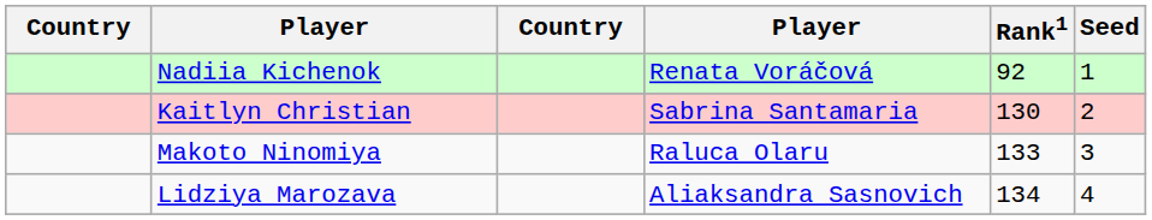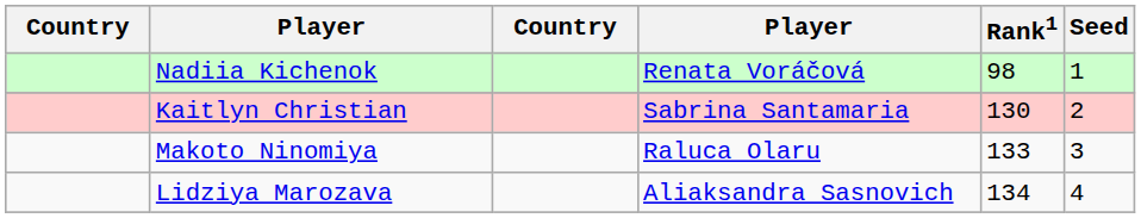 <table class="sortable wikitable">
 <tr>
 <th width="70">Country</th>
 <th width="175">Player</th>
 <th width="70">Country</th>
 <th width="175">Player</th>
 <th>Rank<sup>1</sup></th>
 <th>Seed</th>
 </tr>
 <tr style="background:#cfc;">
 <td></td>
 <td><a href='#'>Nadiia Kichenok</a></td>
 <td></td>
 <td><a href='#'>Renata Voráčová</a></td>
-<td>92</td>
+<td>98</td>
 <td>1</td>
 </tr>
 <tr style="background:#fcc;">
 <td></td>
 <td><a href='#'>Kaitlyn Christian</a></td>
 <td></td>
 <td><a href='#'>Sabrina Santamaria</a></td>
 <td>130</td>
 <td>2</td>
 </tr>
 <tr>
 <td></td>
 <td><a href='#'>Makoto Ninomiya</a></td>
 <td></td>
 <td><a href='#'>Raluca Olaru</a></td>
 <td>133</td>
 <td>3</td>
 </tr>
 <tr>
 <td></td>
 <td><a href='#'>Lidziya Marozava</a></td>
 <td></td>
 <td><a href='#'>Aliaksandra Sasnovich</a></td>
 <td>134</td>
 <td>4</td>
 </tr>
 </table>
